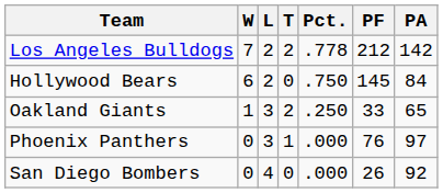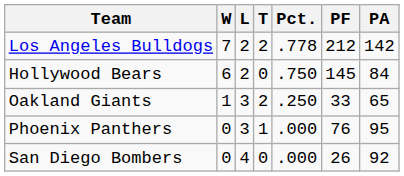 <table class="wikitable">
 <tr>
 <th>Team</th>
 <th>W</th>
 <th>L</th>
 <th>T</th>
 <th>Pct.</th>
 <th>PF</th>
 <th>PA</th>
 </tr>
 <tr align="center">
 <td align="left"><a href='#'>Los Angeles Bulldogs</a></td>
 <td>7</td>
 <td>2</td>
 <td>2</td>
 <td>.778</td>
 <td>212</td>
 <td>142</td>
 </tr>
 <tr align="center">
 <td align="left">Hollywood Bears</td>
 <td>6</td>
 <td>2</td>
 <td>0</td>
 <td>.750</td>
 <td>145</td>
 <td>84</td>
 </tr>
 <tr align="center">
 <td align="left">Oakland Giants</td>
 <td>1</td>
 <td>3</td>
 <td>2</td>
 <td>.250</td>
 <td>33</td>
 <td>65</td>
 </tr>
 <tr align="center">
 <td align="left">Phoenix Panthers</td>
 <td>0</td>
 <td>3</td>
 <td>1</td>
 <td>.000</td>
 <td>76</td>
-<td>97</td>
+<td>95</td>
 </tr>
 <tr align="center">
 <td align="left">San Diego Bombers</td>
 <td>0</td>
 <td>4</td>
 <td>0</td>
 <td>.000</td>
 <td>26</td>
 <td>92</td>
 </tr>
 </table>
